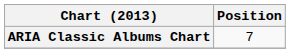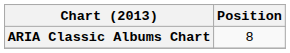 <table class="wikitable sortable plainrowheaders" style="text-align:center">
 <tr>
 <th scope="col">Chart (2013)</th>
 <th scope="col">Position</th>
 </tr>
 <tr>
 <th scope="row">ARIA Classic Albums Chart</th>
-<td>7</td>
+<td>8</td>
 </tr>
 <tr>
 </tr>
 </table>
